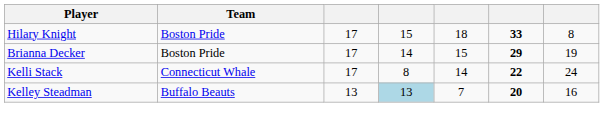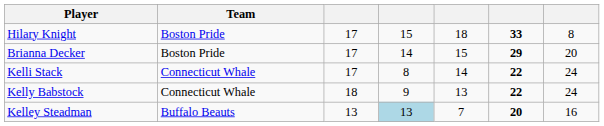 <table class="wikitable sortable" style="text-align:center;">
 <tr>
 <th style="width: 12em;">Player</th>
 <th style="width: 13em;">Team</th>
 <th style="width: 4em;"></th>
 <th style="width: 4em;"></th>
 <th style="width: 4em;"></th>
 <th style="width: 4em;"></th>
 <th style="width: 4em;"></th>
 </tr>
 <tr>
 <td align=left><a href='#'>Hilary Knight</a></td>
 <td align=left><a href='#'>Boston Pride</a></td>
 <td>17</td>
 <td>15</td>
 <td>18</td>
 <td><strong>33</strong></td>
 <td>8</td>
 </tr>
 <tr>
 <td align=left><a href='#'>Brianna Decker</a></td>
 <td align=left>Boston Pride</td>
 <td>17</td>
 <td>14</td>
 <td>15</td>
 <td><strong>29</strong></td>
-<td>19</td>
+<td>20</td>
 </tr>
 <tr>
 <td align=left><a href='#'>Kelli Stack</a></td>
 <td align=left><a href='#'>Connecticut Whale</a></td>
 <td>17</td>
 <td>8</td>
 <td>14</td>
+<td><strong>22</strong></td>
+<td>24</td>
+</tr>
+<tr>
+<td align=left><a href='#'>Kelly Babstock</a></td>
+<td align=left>Connecticut Whale</td>
+<td>18</td>
+<td>9</td>
+<td>13</td>
 <td><strong>22</strong></td>
 <td>24</td>
 </tr>
 <tr>
 <td align=left><a href='#'>Kelley Steadman</a></td>
 <td align=left><a href='#'>Buffalo Beauts</a></td>
 <td>13</td>
 <td style="background: lightblue;">13</td>
 <td>7</td>
 <td><strong>20</strong></td>
 <td>16</td>
 </tr>
 </table>
